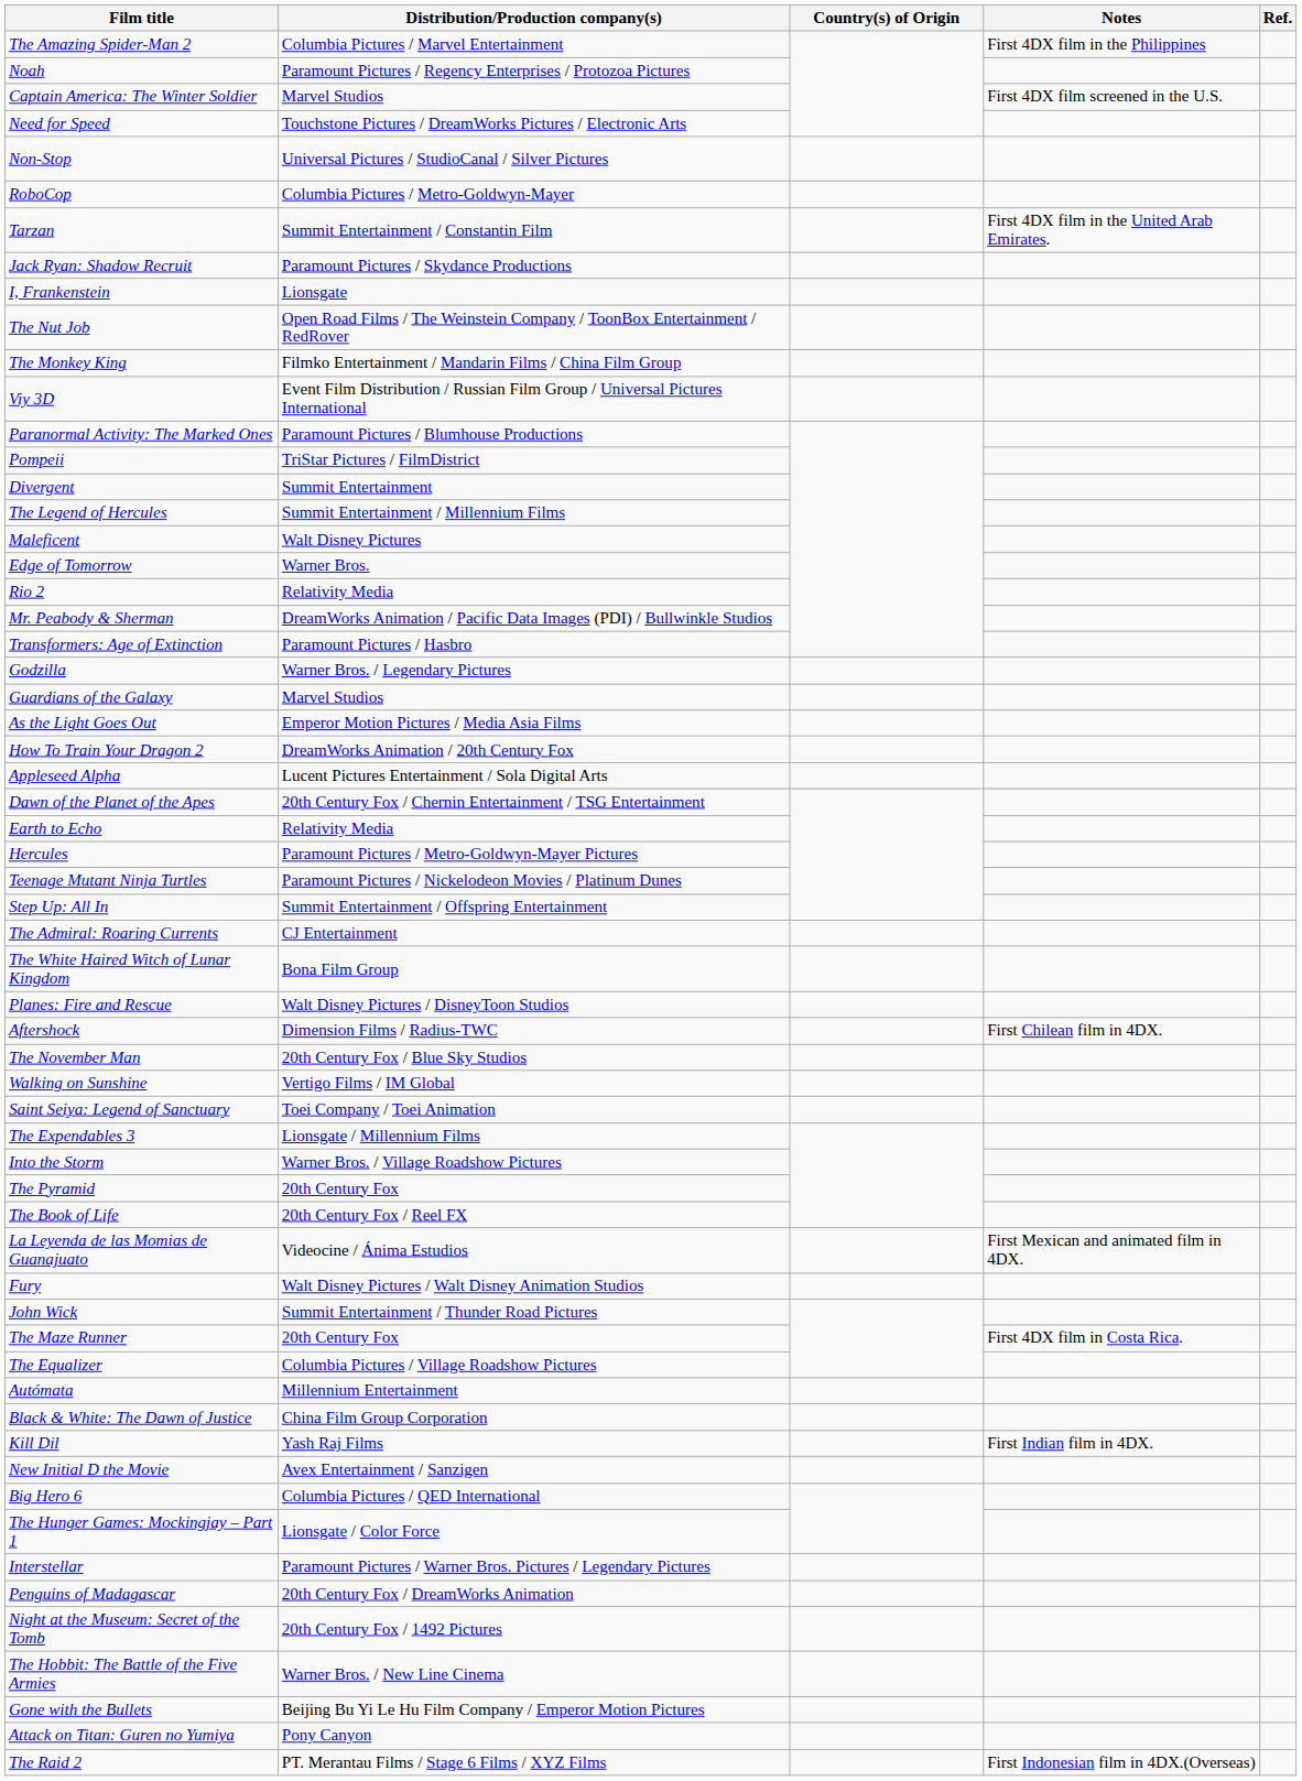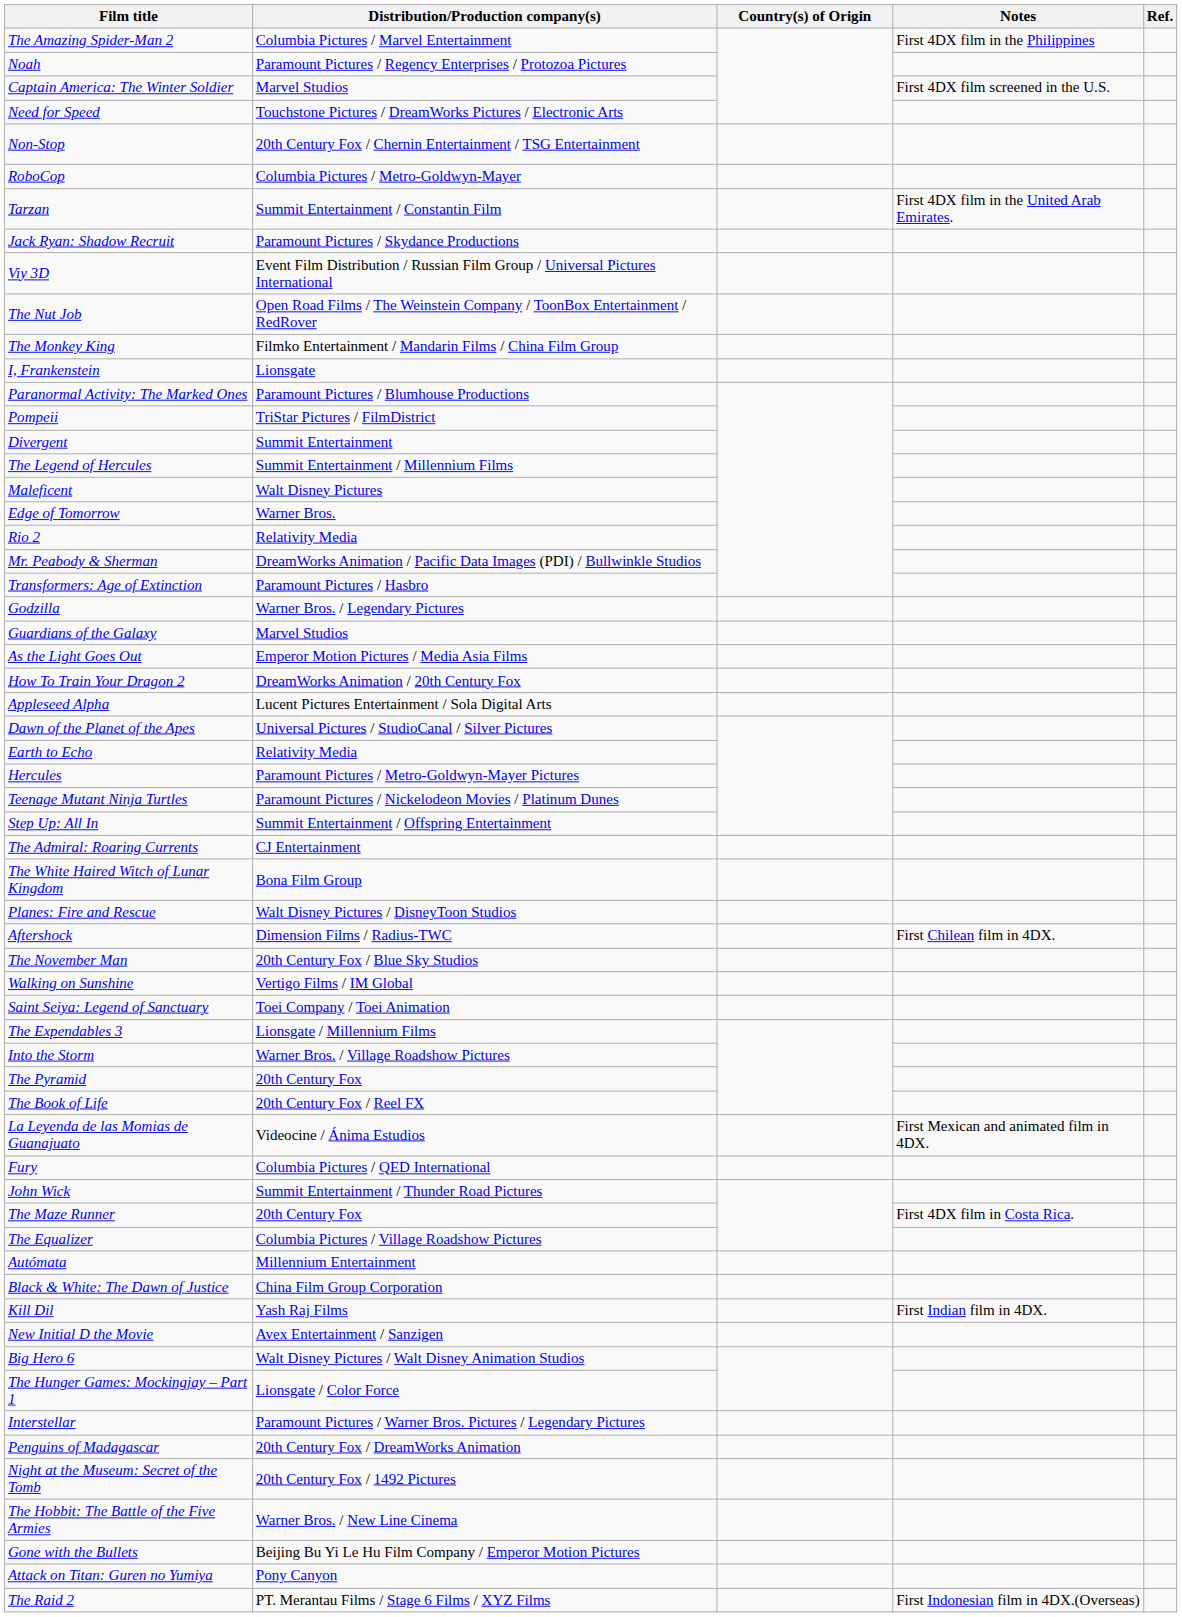 <table class="wikitable sortable">
 <tr>
 <th>Film title</th>
 <th>Distribution/Production company(s)</th>
 <th width=15%>Country(s) of Origin</th>
 <th>Notes</th>
 <th>Ref.</th>
 </tr>
 <tr>
 <td><em><a href='#'>The Amazing Spider-Man 2</a></em></td>
 <td><a href='#'>Columbia Pictures</a> / <a href='#'>Marvel Entertainment</a></td>
 <td rowspan="4"></td>
 <td>First 4DX film in the <a href='#'>Philippines</a></td>
 <td></td>
 </tr>
 <tr>
 <td><em><a href='#'>Noah</a></em></td>
 <td><a href='#'>Paramount Pictures</a> / <a href='#'>Regency Enterprises</a> / <a href='#'>Protozoa Pictures</a></td>
 <td></td>
 <td></td>
 </tr>
 <tr>
 <td><em><a href='#'>Captain America: The Winter Soldier</a></em></td>
 <td><a href='#'>Marvel Studios</a></td>
 <td>First 4DX film screened in the U.S.</td>
 <td></td>
 </tr>
 <tr>
 <td><em><a href='#'>Need for Speed</a></em></td>
 <td><a href='#'>Touchstone Pictures</a> / <a href='#'>DreamWorks Pictures</a> / <a href='#'>Electronic Arts</a></td>
 <td></td>
 <td></td>
 </tr>
 <tr>
 <td><em><a href='#'>Non-Stop</a></em></td>
-<td><a href='#'>Universal Pictures</a> / <a href='#'>StudioCanal</a> / <a href='#'>Silver Pictures</a></td>
+<td><a href='#'>20th Century Fox</a> / <a href='#'>Chernin Entertainment</a> / <a href='#'>TSG Entertainment</a></td>
 <td><br><br></td>
 <td></td>
 <td></td>
 </tr>
 <tr>
 <td><em><a href='#'>RoboCop</a></em></td>
 <td><a href='#'>Columbia Pictures</a> / <a href='#'>Metro-Goldwyn-Mayer</a></td>
 <td></td>
 <td></td>
 <td></td>
 </tr>
 <tr>
 <td><em><a href='#'>Tarzan</a></em></td>
 <td><a href='#'>Summit Entertainment</a> / <a href='#'>Constantin Film</a></td>
 <td><br></td>
 <td>First 4DX film in the <a href='#'>United Arab Emirates</a>.</td>
 <td></td>
 </tr>
 <tr>
 <td><em><a href='#'>Jack Ryan: Shadow Recruit</a></em></td>
 <td><a href='#'>Paramount Pictures</a> / <a href='#'>Skydance Productions</a></td>
 <td></td>
 <td></td>
 <td></td>
 </tr>
 <tr>
-<td><em><a href='#'>I, Frankenstein</a></em></td>
-<td><a href='#'>Lionsgate</a></td>
-<td><br></td>
+<td><em><a href='#'>Viy 3D</a></em></td>
+<td>Event Film Distribution / Russian Film Group / <a href='#'>Universal Pictures International</a></td>
+<td></td>
 <td></td>
 <td></td>
 </tr>
 <tr>
 <td><em><a href='#'>The Nut Job</a></em></td>
 <td><a href='#'>Open Road Films</a> / <a href='#'>The Weinstein Company</a> / <a href='#'>ToonBox Entertainment</a> / <a href='#'>RedRover</a></td>
 <td><br></td>
 <td></td>
 <td></td>
 </tr>
 <tr>
 <td><em><a href='#'>The Monkey King</a></em></td>
 <td>Filmko Entertainment / <a href='#'>Mandarin Films</a> / <a href='#'>China Film Group</a></td>
 <td><br></td>
 <td></td>
 <td></td>
 </tr>
 <tr>
-<td><em><a href='#'>Viy 3D</a></em></td>
-<td>Event Film Distribution / Russian Film Group / <a href='#'>Universal Pictures International</a></td>
-<td></td>
+<td><em><a href='#'>I, Frankenstein</a></em></td>
+<td><a href='#'>Lionsgate</a></td>
+<td><br></td>
 <td></td>
 <td></td>
 </tr>
 <tr>
 <td><em><a href='#'>Paranormal Activity: The Marked Ones</a></em></td>
 <td><a href='#'>Paramount Pictures</a> / <a href='#'>Blumhouse Productions</a></td>
 <td rowspan="9"></td>
 <td></td>
 <td></td>
 </tr>
 <tr>
 <td><em><a href='#'>Pompeii</a></em></td>
 <td><a href='#'>TriStar Pictures</a> / <a href='#'>FilmDistrict</a></td>
 <td></td>
 <td></td>
 </tr>
 <tr>
 <td><em><a href='#'>Divergent</a></em></td>
 <td><a href='#'>Summit Entertainment</a></td>
 <td></td>
 <td></td>
 </tr>
 <tr>
 <td><em><a href='#'>The Legend of Hercules</a></em></td>
 <td><a href='#'>Summit Entertainment</a> / <a href='#'>Millennium Films</a></td>
 <td></td>
 <td></td>
 </tr>
 <tr>
 <td><em><a href='#'>Maleficent</a></em></td>
 <td><a href='#'>Walt Disney Pictures</a></td>
 <td></td>
 <td></td>
 </tr>
 <tr>
 <td><em><a href='#'>Edge of Tomorrow</a></em></td>
 <td><a href='#'>Warner Bros.</a></td>
 <td></td>
 <td></td>
 </tr>
 <tr>
 <td><em><a href='#'>Rio 2</a></em></td>
 <td><a href='#'>Relativity Media</a></td>
 <td></td>
 <td></td>
 </tr>
 <tr>
 <td><em><a href='#'>Mr. Peabody & Sherman</a></em></td>
 <td><a href='#'>DreamWorks Animation</a> / <a href='#'>Pacific Data Images</a> (PDI) / <a href='#'>Bullwinkle Studios</a></td>
 <td></td>
 <td></td>
 </tr>
 <tr>
 <td><em><a href='#'>Transformers: Age of Extinction</a></em></td>
 <td><a href='#'>Paramount Pictures</a> / <a href='#'>Hasbro</a></td>
 <td></td>
 <td></td>
 </tr>
 <tr>
 <td><em><a href='#'>Godzilla</a></em></td>
 <td><a href='#'>Warner Bros.</a> / <a href='#'>Legendary Pictures</a></td>
 <td></td>
 <td></td>
 <td></td>
 </tr>
 <tr>
 <td><em><a href='#'>Guardians of the Galaxy</a></em></td>
 <td><a href='#'>Marvel Studios</a></td>
 <td></td>
 <td></td>
 <td></td>
 </tr>
 <tr>
 <td><em><a href='#'>As the Light Goes Out</a></em></td>
 <td><a href='#'>Emperor Motion Pictures</a> / <a href='#'>Media Asia Films</a></td>
 <td></td>
 <td></td>
 <td></td>
 </tr>
 <tr>
 <td><em><a href='#'>How To Train Your Dragon 2</a></em></td>
 <td><a href='#'>DreamWorks Animation</a> / <a href='#'>20th Century Fox</a></td>
 <td></td>
 <td></td>
 <td></td>
 </tr>
 <tr>
 <td><em><a href='#'>Appleseed Alpha</a></em></td>
 <td>Lucent Pictures Entertainment / Sola Digital Arts</td>
 <td></td>
 <td></td>
 <td></td>
 </tr>
 <tr>
 <td><em><a href='#'>Dawn of the Planet of the Apes</a></em></td>
-<td><a href='#'>20th Century Fox</a> / <a href='#'>Chernin Entertainment</a> / <a href='#'>TSG Entertainment</a></td>
+<td><a href='#'>Universal Pictures</a> / <a href='#'>StudioCanal</a> / <a href='#'>Silver Pictures</a></td>
 <td rowspan="5"></td>
 <td></td>
 <td></td>
 </tr>
 <tr>
 <td><em><a href='#'>Earth to Echo</a></em></td>
 <td><a href='#'>Relativity Media</a></td>
 <td></td>
 <td></td>
 </tr>
 <tr>
 <td><em><a href='#'>Hercules</a></em></td>
 <td><a href='#'>Paramount Pictures</a> / <a href='#'>Metro-Goldwyn-Mayer Pictures</a></td>
 <td></td>
 <td></td>
 </tr>
 <tr>
 <td><em><a href='#'>Teenage Mutant Ninja Turtles</a></em></td>
 <td><a href='#'>Paramount Pictures</a> / <a href='#'>Nickelodeon Movies</a> / <a href='#'>Platinum Dunes</a></td>
 <td></td>
 <td></td>
 </tr>
 <tr>
 <td><em><a href='#'>Step Up: All In</a></em></td>
 <td><a href='#'>Summit Entertainment</a> / <a href='#'>Offspring Entertainment</a></td>
 <td></td>
 <td></td>
 </tr>
 <tr>
 <td><em><a href='#'>The Admiral: Roaring Currents</a></em></td>
 <td><a href='#'>CJ Entertainment</a></td>
 <td></td>
 <td></td>
 <td></td>
 </tr>
 <tr>
 <td><em><a href='#'>The White Haired Witch of Lunar Kingdom</a></em></td>
 <td><a href='#'>Bona Film Group</a></td>
 <td></td>
 <td></td>
 <td></td>
 </tr>
 <tr>
 <td><em><a href='#'>Planes: Fire and Rescue</a></em></td>
 <td><a href='#'>Walt Disney Pictures</a> / <a href='#'>DisneyToon Studios</a></td>
 <td></td>
 <td></td>
 <td></td>
 </tr>
 <tr>
 <td><em><a href='#'>Aftershock</a></em></td>
 <td><a href='#'>Dimension Films</a> / <a href='#'>Radius-TWC</a></td>
 <td><br></td>
 <td>First <a href='#'>Chilean</a> film in 4DX.</td>
 <td></td>
 </tr>
 <tr>
 <td><em><a href='#'>The November Man</a></em></td>
 <td><a href='#'>20th Century Fox</a> / <a href='#'>Blue Sky Studios</a></td>
 <td></td>
 <td></td>
 <td></td>
 </tr>
 <tr>
 <td><em><a href='#'>Walking on Sunshine</a></em></td>
 <td><a href='#'>Vertigo Films</a> / <a href='#'>IM Global</a></td>
 <td></td>
 <td></td>
 <td></td>
 </tr>
 <tr>
 <td><em><a href='#'>Saint Seiya: Legend of Sanctuary</a></em></td>
 <td><a href='#'>Toei Company</a> / <a href='#'>Toei Animation</a></td>
 <td></td>
 <td></td>
 <td></td>
 </tr>
 <tr>
 <td><em><a href='#'>The Expendables 3</a></em></td>
 <td><a href='#'>Lionsgate</a> / <a href='#'>Millennium Films</a></td>
 <td rowspan="4"></td>
 <td></td>
 <td></td>
 </tr>
 <tr>
 <td><em><a href='#'>Into the Storm</a></em></td>
 <td><a href='#'>Warner Bros.</a> / <a href='#'>Village Roadshow Pictures</a></td>
 <td></td>
 <td></td>
 </tr>
 <tr>
 <td><em><a href='#'>The Pyramid</a></em></td>
 <td><a href='#'>20th Century Fox</a></td>
 <td></td>
 <td></td>
 </tr>
 <tr>
 <td><em><a href='#'>The Book of Life</a></em></td>
 <td><a href='#'>20th Century Fox</a> / <a href='#'>Reel FX</a></td>
 <td></td>
 <td></td>
 </tr>
 <tr>
 <td><em><a href='#'>La Leyenda de las Momias de Guanajuato</a></em></td>
 <td>Videocine / <a href='#'>Ánima Estudios</a></td>
 <td></td>
 <td>First Mexican and animated film in 4DX.</td>
 <td></td>
 </tr>
 <tr>
 <td><em><a href='#'>Fury</a></em></td>
-<td><a href='#'>Walt Disney Pictures</a> / <a href='#'>Walt Disney Animation Studios</a></td>
+<td><a href='#'>Columbia Pictures</a> / <a href='#'>QED International</a></td>
 <td><br></td>
 <td></td>
 <td></td>
 </tr>
 <tr>
 <td><em><a href='#'>John Wick</a></em></td>
 <td><a href='#'>Summit Entertainment</a> / <a href='#'>Thunder Road Pictures</a></td>
 <td rowspan="3"></td>
 <td></td>
 <td></td>
 </tr>
 <tr>
 <td><em><a href='#'>The Maze Runner</a></em></td>
 <td><a href='#'>20th Century Fox</a></td>
 <td>First 4DX film in <a href='#'>Costa Rica</a>.</td>
 <td></td>
 </tr>
 <tr>
 <td><em><a href='#'>The Equalizer</a></em></td>
 <td><a href='#'>Columbia Pictures</a> / <a href='#'>Village Roadshow Pictures</a></td>
 <td></td>
 <td></td>
 </tr>
 <tr>
 <td><em><a href='#'>Autómata</a></em></td>
 <td><a href='#'>Millennium Entertainment</a></td>
 <td><br></td>
 <td></td>
 <td></td>
 </tr>
 <tr>
 <td><em><a href='#'>Black & White: The Dawn of Justice</a></em></td>
 <td><a href='#'>China Film Group Corporation</a></td>
 <td><br></td>
 <td></td>
 <td></td>
 </tr>
 <tr>
 <td><em><a href='#'>Kill Dil</a></em></td>
 <td><a href='#'>Yash Raj Films</a></td>
 <td></td>
 <td>First <a href='#'>Indian</a> film in 4DX.</td>
 <td></td>
 </tr>
 <tr>
 <td><em><a href='#'>New Initial D the Movie</a></em></td>
 <td><a href='#'>Avex Entertainment</a> / <a href='#'>Sanzigen</a></td>
 <td></td>
 <td></td>
 <td></td>
 </tr>
 <tr>
 <td><em><a href='#'>Big Hero 6</a></em></td>
-<td><a href='#'>Columbia Pictures</a> / <a href='#'>QED International</a></td>
+<td><a href='#'>Walt Disney Pictures</a> / <a href='#'>Walt Disney Animation Studios</a></td>
 <td rowspan="2"></td>
 <td></td>
 <td></td>
 </tr>
 <tr>
 <td><em><a href='#'>The Hunger Games: Mockingjay – Part 1</a></em></td>
 <td><a href='#'>Lionsgate</a> / <a href='#'>Color Force</a></td>
 <td></td>
 <td></td>
 </tr>
 <tr>
 <td><em><a href='#'>Interstellar</a></em></td>
 <td><a href='#'>Paramount Pictures</a> / <a href='#'>Warner Bros. Pictures</a> / <a href='#'>Legendary Pictures</a></td>
 <td><br></td>
 <td></td>
 <td></td>
 </tr>
 <tr>
 <td><em><a href='#'>Penguins of Madagascar</a></em></td>
 <td><a href='#'>20th Century Fox</a> / <a href='#'>DreamWorks Animation</a></td>
 <td></td>
 <td></td>
 <td></td>
 </tr>
 <tr>
 <td><em><a href='#'>Night at the Museum: Secret of the Tomb</a></em></td>
 <td><a href='#'>20th Century Fox</a> / <a href='#'>1492 Pictures</a></td>
 <td></td>
 <td></td>
 <td></td>
 </tr>
 <tr>
 <td><em><a href='#'>The Hobbit: The Battle of the Five Armies</a></em></td>
 <td><a href='#'>Warner Bros.</a> / <a href='#'>New Line Cinema</a></td>
 <td><br></td>
 <td></td>
 <td></td>
 </tr>
 <tr>
 <td><em><a href='#'>Gone with the Bullets</a></em></td>
 <td>Beijing Bu Yi Le Hu Film Company / <a href='#'>Emperor Motion Pictures</a></td>
 <td></td>
 <td></td>
 <td></td>
 </tr>
 <tr>
 <td><em><a href='#'>Attack on Titan: Guren no Yumiya</a></em></td>
 <td><a href='#'>Pony Canyon</a></td>
 <td></td>
 <td></td>
 <td></td>
 </tr>
 <tr>
 <td><em><a href='#'>The Raid 2</a></em></td>
 <td>PT. Merantau Films / <a href='#'>Stage 6 Films</a> / <a href='#'>XYZ Films</a></td>
 <td></td>
 <td>First <a href='#'>Indonesian</a> film in 4DX.(Overseas)</td>
 <td></td>
 </tr>
 </table>
